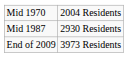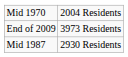 <table class="wikitable" style="float:left;">
 <tr>
 <td>Mid 1970</td>
 <td>2004 Residents</td>
 </tr>
 <tr>
+<td>End of 2009</td>
+<td>3973 Residents</td>
+</tr>
+<tr>
 <td>Mid 1987</td>
 <td>2930 Residents</td>
 </tr>
-<tr>
-<td>End of 2009</td>
-<td>3973 Residents</td>
-</tr>
 </table>
